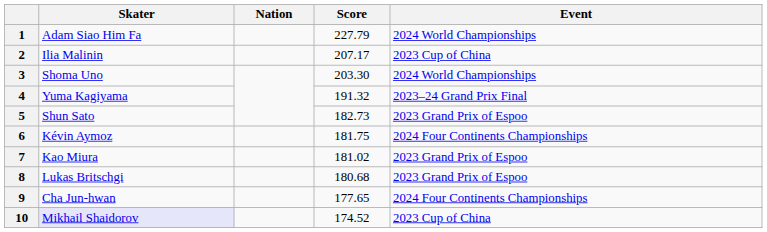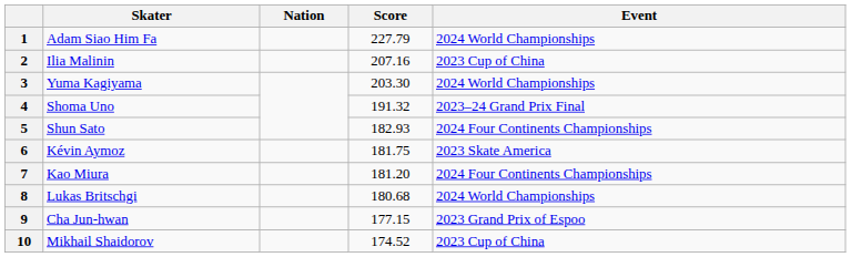 <table class="wikitable unsortable" style="text-align:left; width:75%">
 <tr>
 <th scope="col"></th>
 <th scope="col">Skater</th>
 <th scope="col">Nation</th>
 <th scope="col">Score</th>
 <th scope="col">Event</th>
 </tr>
 <tr>
 <th scope="row">1</th>
 <td><a href='#'>Adam Siao Him Fa</a></td>
 <td></td>
 <td style="text-align:center;">227.79</td>
 <td><a href='#'>2024 World Championships</a></td>
 </tr>
 <tr>
 <th scope="row">2</th>
 <td><a href='#'>Ilia Malinin</a></td>
 <td></td>
-<td style="text-align:center;">207.17</td>
+<td style="text-align:center;">207.16</td>
 <td><a href='#'>2023 Cup of China</a></td>
 </tr>
 <tr>
 <th scope="row">3</th>
-<td><a href='#'>Shoma Uno</a></td>
+<td><a href='#'>Yuma Kagiyama</a></td>
 <td rowspan="3"></td>
 <td style="text-align:center;">203.30</td>
 <td><a href='#'>2024 World Championships</a></td>
 </tr>
 <tr>
 <th scope="row">4</th>
-<td><a href='#'>Yuma Kagiyama</a></td>
+<td><a href='#'>Shoma Uno</a></td>
 <td style="text-align:center;">191.32</td>
 <td><a href='#'>2023–24 Grand Prix Final</a></td>
 </tr>
 <tr>
 <th scope="row">5</th>
 <td><a href='#'>Shun Sato</a></td>
-<td style="text-align:center;">182.73</td>
-<td><a href='#'>2023 Grand Prix of Espoo</a></td>
+<td style="text-align:center;">182.93</td>
+<td><a href='#'>2024 Four Continents Championships</a></td>
 </tr>
 <tr>
 <th scope="row">6</th>
 <td><a href='#'>Kévin Aymoz</a></td>
 <td></td>
 <td style="text-align:center;">181.75</td>
-<td><a href='#'>2024 Four Continents Championships</a></td>
+<td><a href='#'>2023 Skate America</a></td>
 </tr>
 <tr>
 <th scope="row">7</th>
 <td><a href='#'>Kao Miura</a></td>
 <td></td>
-<td style="text-align:center;">181.02</td>
-<td><a href='#'>2023 Grand Prix of Espoo</a></td>
+<td style="text-align:center;">181.20</td>
+<td><a href='#'>2024 Four Continents Championships</a></td>
 </tr>
 <tr>
 <th scope="row">8</th>
 <td><a href='#'>Lukas Britschgi</a></td>
 <td></td>
 <td style="text-align:center">180.68</td>
-<td><a href='#'>2023 Grand Prix of Espoo</a></td>
+<td><a href='#'>2024 World Championships</a></td>
 </tr>
 <tr>
 <th scope="row">9</th>
 <td><a href='#'>Cha Jun-hwan</a></td>
 <td></td>
-<td style="text-align:center;">177.65</td>
-<td><a href='#'>2024 Four Continents Championships</a></td>
+<td style="text-align:center;">177.15</td>
+<td><a href='#'>2023 Grand Prix of Espoo</a></td>
 </tr>
 <tr>
 <th scope="row">10</th>
-<td style="background: lavender;"><a href='#'>Mikhail Shaidorov</a></td>
+<td><a href='#'>Mikhail Shaidorov</a></td>
 <td></td>
 <td style="text-align:center;">174.52</td>
 <td><a href='#'>2023 Cup of China</a></td>
 </tr>
 </table>
